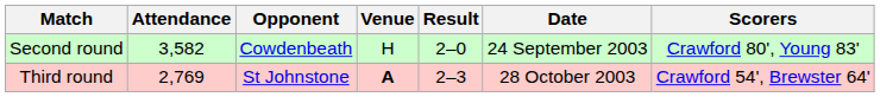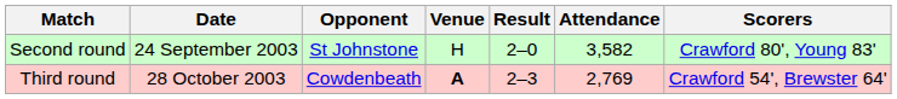 <table class="wikitable" style="font-size:100%; text-align:center">
 <tr>
 <th>Match</th>
-<th>Attendance</th>
+<th>Date</th>
 <th>Opponent</th>
 <th>Venue</th>
 <th>Result</th>
-<th>Date</th>
+<th>Attendance</th>
 <th>Scorers</th>
 </tr>
 <tr style="background: #CCFFCC;">
 <td>Second round</td>
-<td>3,582</td>
-<td><a href='#'>Cowdenbeath</a></td>
+<td>24 September 2003</td>
+<td><a href='#'>St Johnstone</a></td>
 <td>H</td>
 <td>2–0</td>
-<td>24 September 2003</td>
+<td>3,582</td>
 <td><a href='#'>Crawford</a> 80', <a href='#'>Young</a> 83'</td>
 </tr>
 <tr style="background: #FFCCCC;">
 <td>Third round</td>
-<td>2,769</td>
-<td><a href='#'>St Johnstone</a></td>
+<td>28 October 2003</td>
+<td><a href='#'>Cowdenbeath</a></td>
 <td><strong>A</strong></td>
 <td>2–3</td>
-<td>28 October 2003</td>
+<td>2,769</td>
 <td><a href='#'>Crawford</a> 54', <a href='#'>Brewster</a> 64'</td>
 </tr>
 </table>
